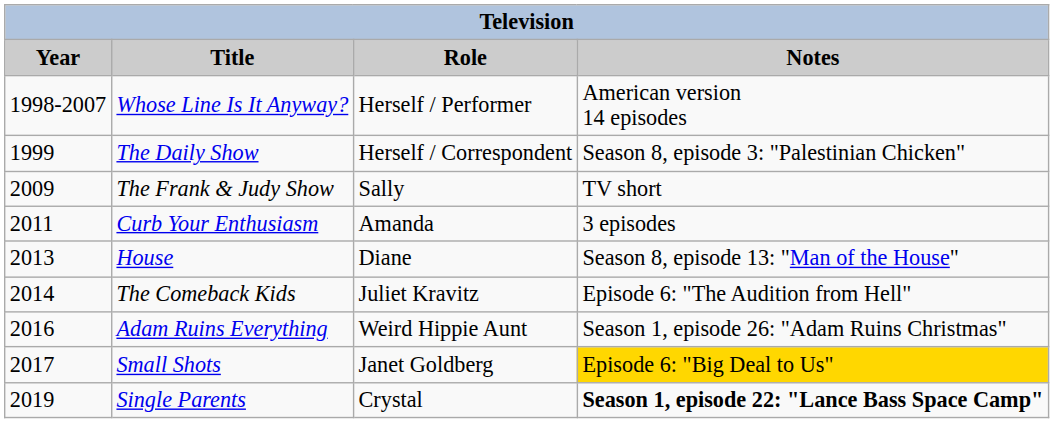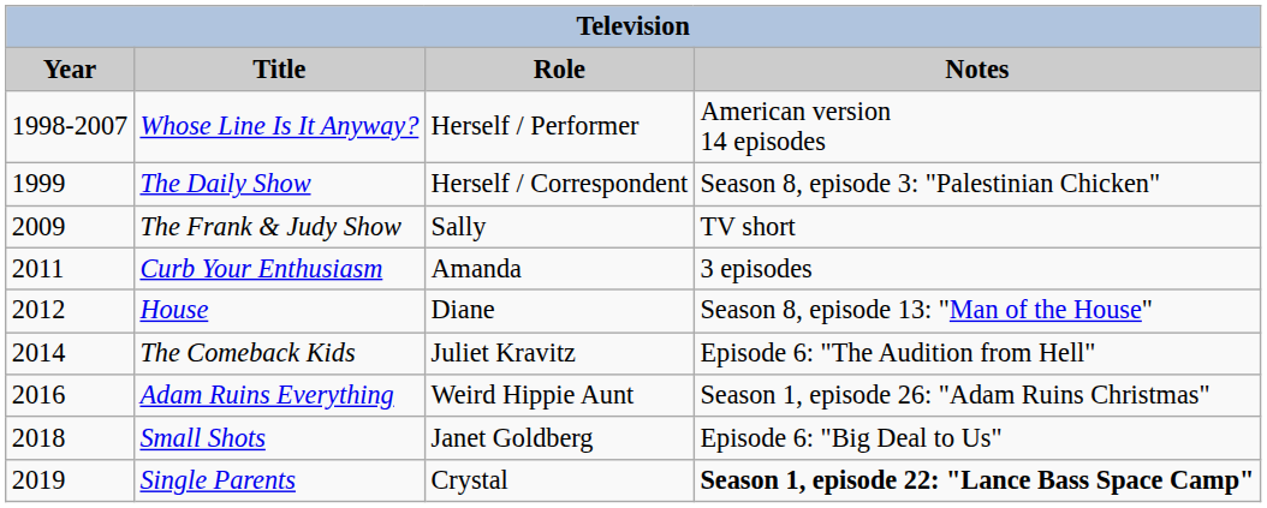 <table class="wikitable">
 <tr>
 <th colspan=4 style="background:#B0C4DE;">Television</th>
 </tr>
 <tr>
 <th style="background: #CCCCCC;">Year</th>
 <th style="background: #CCCCCC;">Title</th>
 <th style="background: #CCCCCC;">Role</th>
 <th style="background: #CCCCCC;">Notes</th>
 </tr>
 <tr>
 <td>1998-2007</td>
 <td><em><a href='#'>Whose Line Is It Anyway?</a></em></td>
 <td>Herself / Performer</td>
 <td>American version<br> 14 episodes</td>
 </tr>
 <tr>
 <td>1999</td>
 <td><em><a href='#'>The Daily Show</a></em></td>
 <td>Herself / Correspondent</td>
 <td>Season 8, episode 3: "Palestinian Chicken"</td>
 </tr>
 <tr>
 <td>2009</td>
 <td><em>The Frank & Judy Show</em></td>
 <td>Sally</td>
 <td>TV short</td>
 </tr>
 <tr>
 <td>2011</td>
 <td><em><a href='#'>Curb Your Enthusiasm</a></em></td>
 <td>Amanda</td>
 <td>3 episodes</td>
 </tr>
 <tr>
-<td>2013</td>
+<td>2012</td>
 <td><em><a href='#'>House</a></em></td>
 <td>Diane</td>
 <td>Season 8, episode 13: "<a href='#'>Man of the House</a>"</td>
 </tr>
 <tr>
 <td>2014</td>
 <td><em>The Comeback Kids</em></td>
 <td>Juliet Kravitz</td>
 <td>Episode 6: "The Audition from Hell"</td>
 </tr>
 <tr>
 <td>2016</td>
 <td><em><a href='#'>Adam Ruins Everything</a></em></td>
 <td>Weird Hippie Aunt</td>
 <td>Season 1, episode 26: "Adam Ruins Christmas"</td>
 </tr>
 <tr>
-<td>2017</td>
+<td>2018</td>
 <td><em><a href='#'>Small Shots</a></em></td>
 <td>Janet Goldberg</td>
-<td style="background: gold;">Episode 6: "Big Deal to Us"</td>
+<td>Episode 6: "Big Deal to Us"</td>
 </tr>
 <tr>
 <td>2019</td>
 <td><em><a href='#'>Single Parents</a></em></td>
 <td>Crystal</td>
 <td><strong>Season 1, episode 22: "Lance Bass Space Camp"</strong></td>
 </tr>
 </table>
